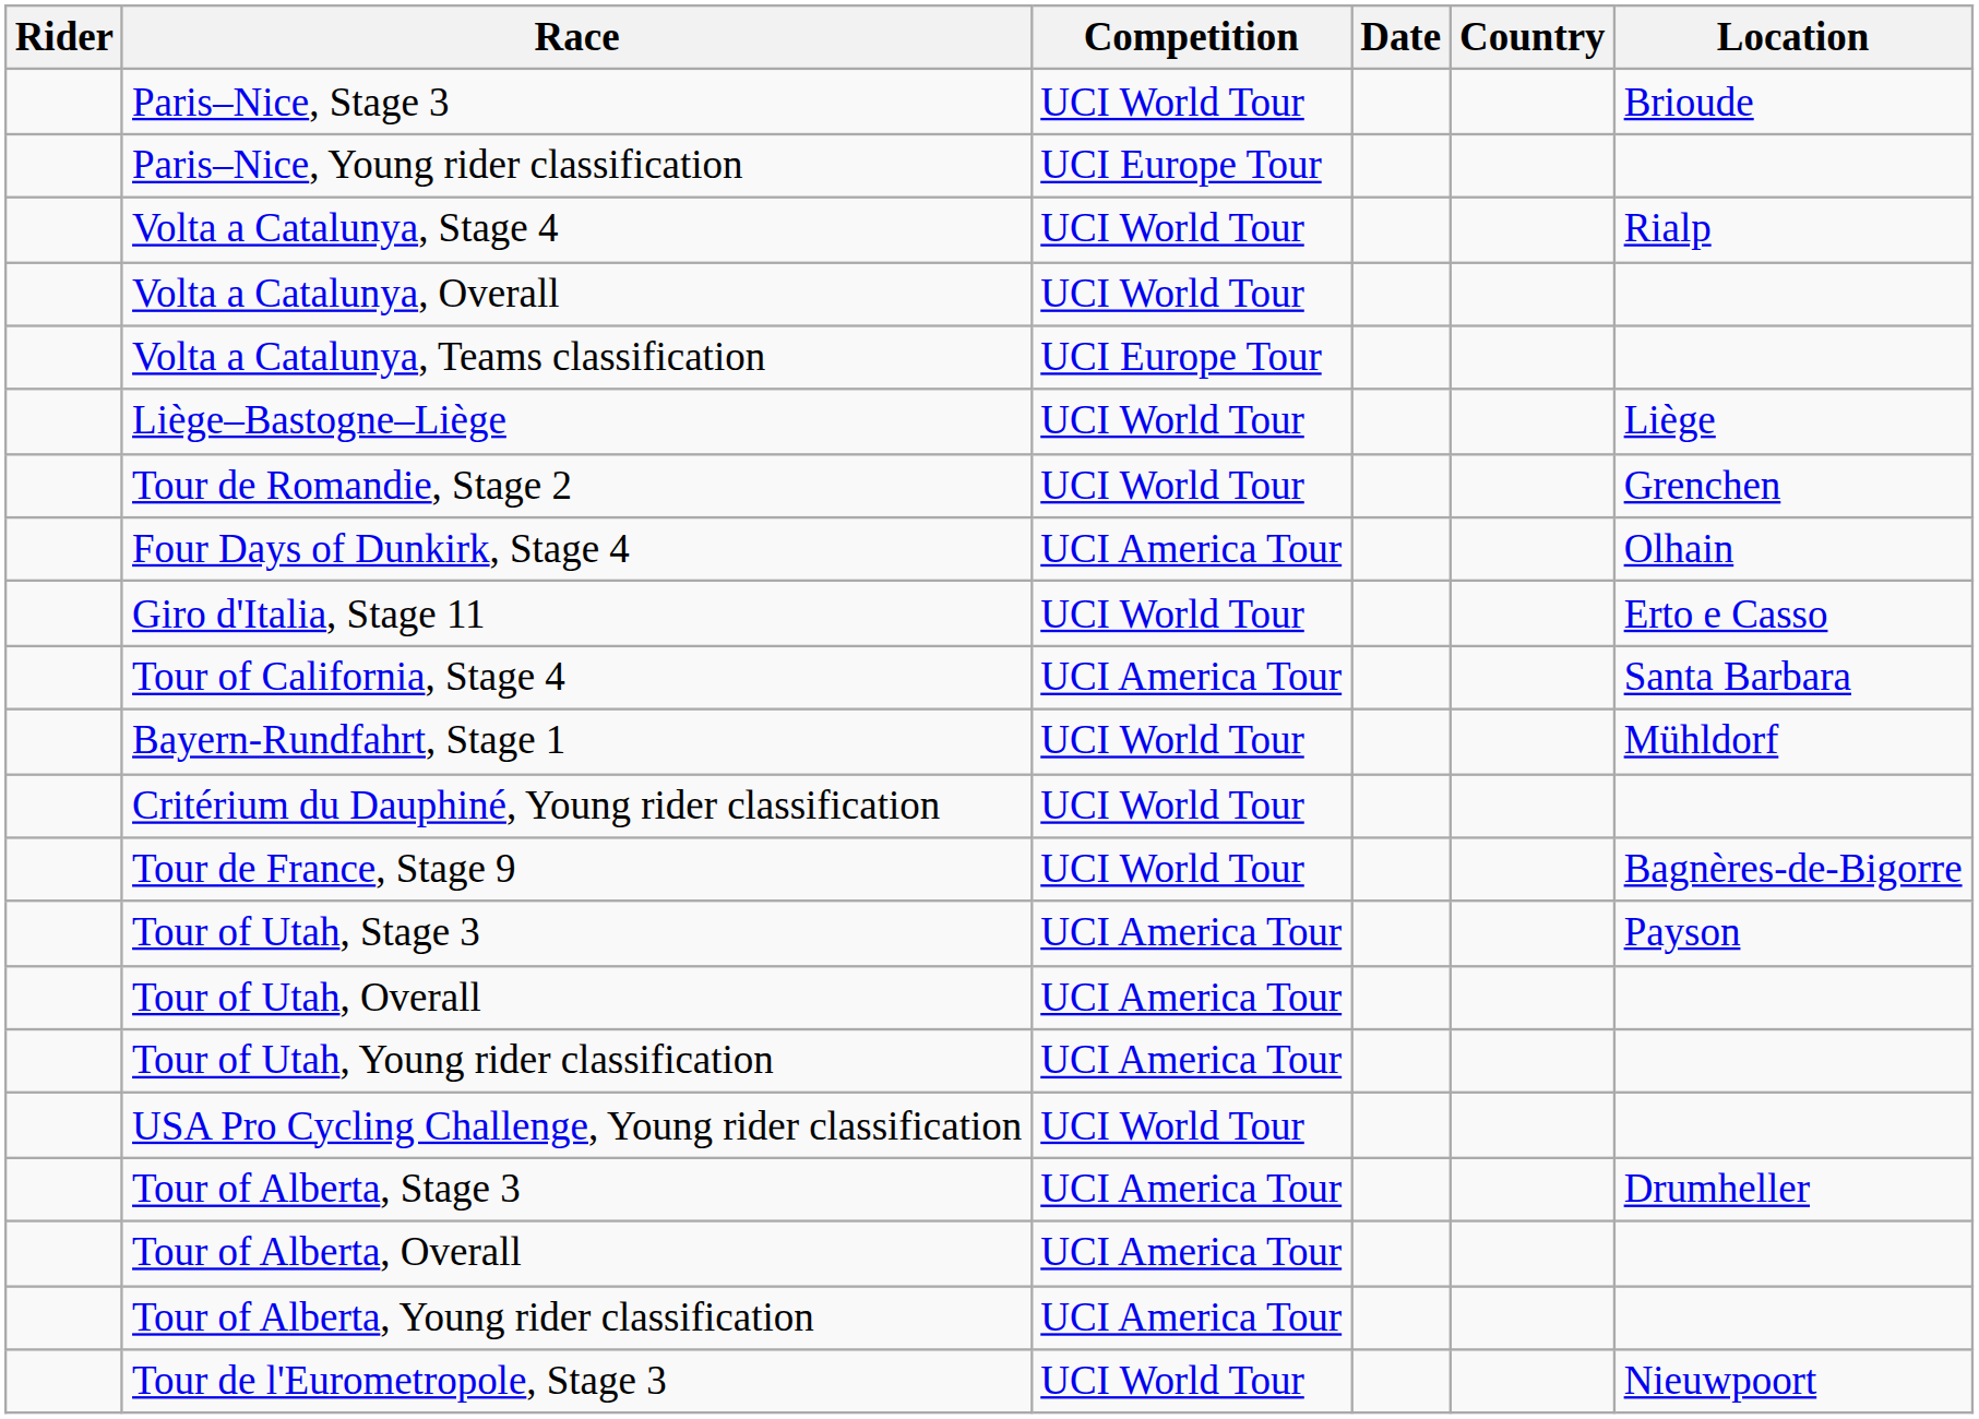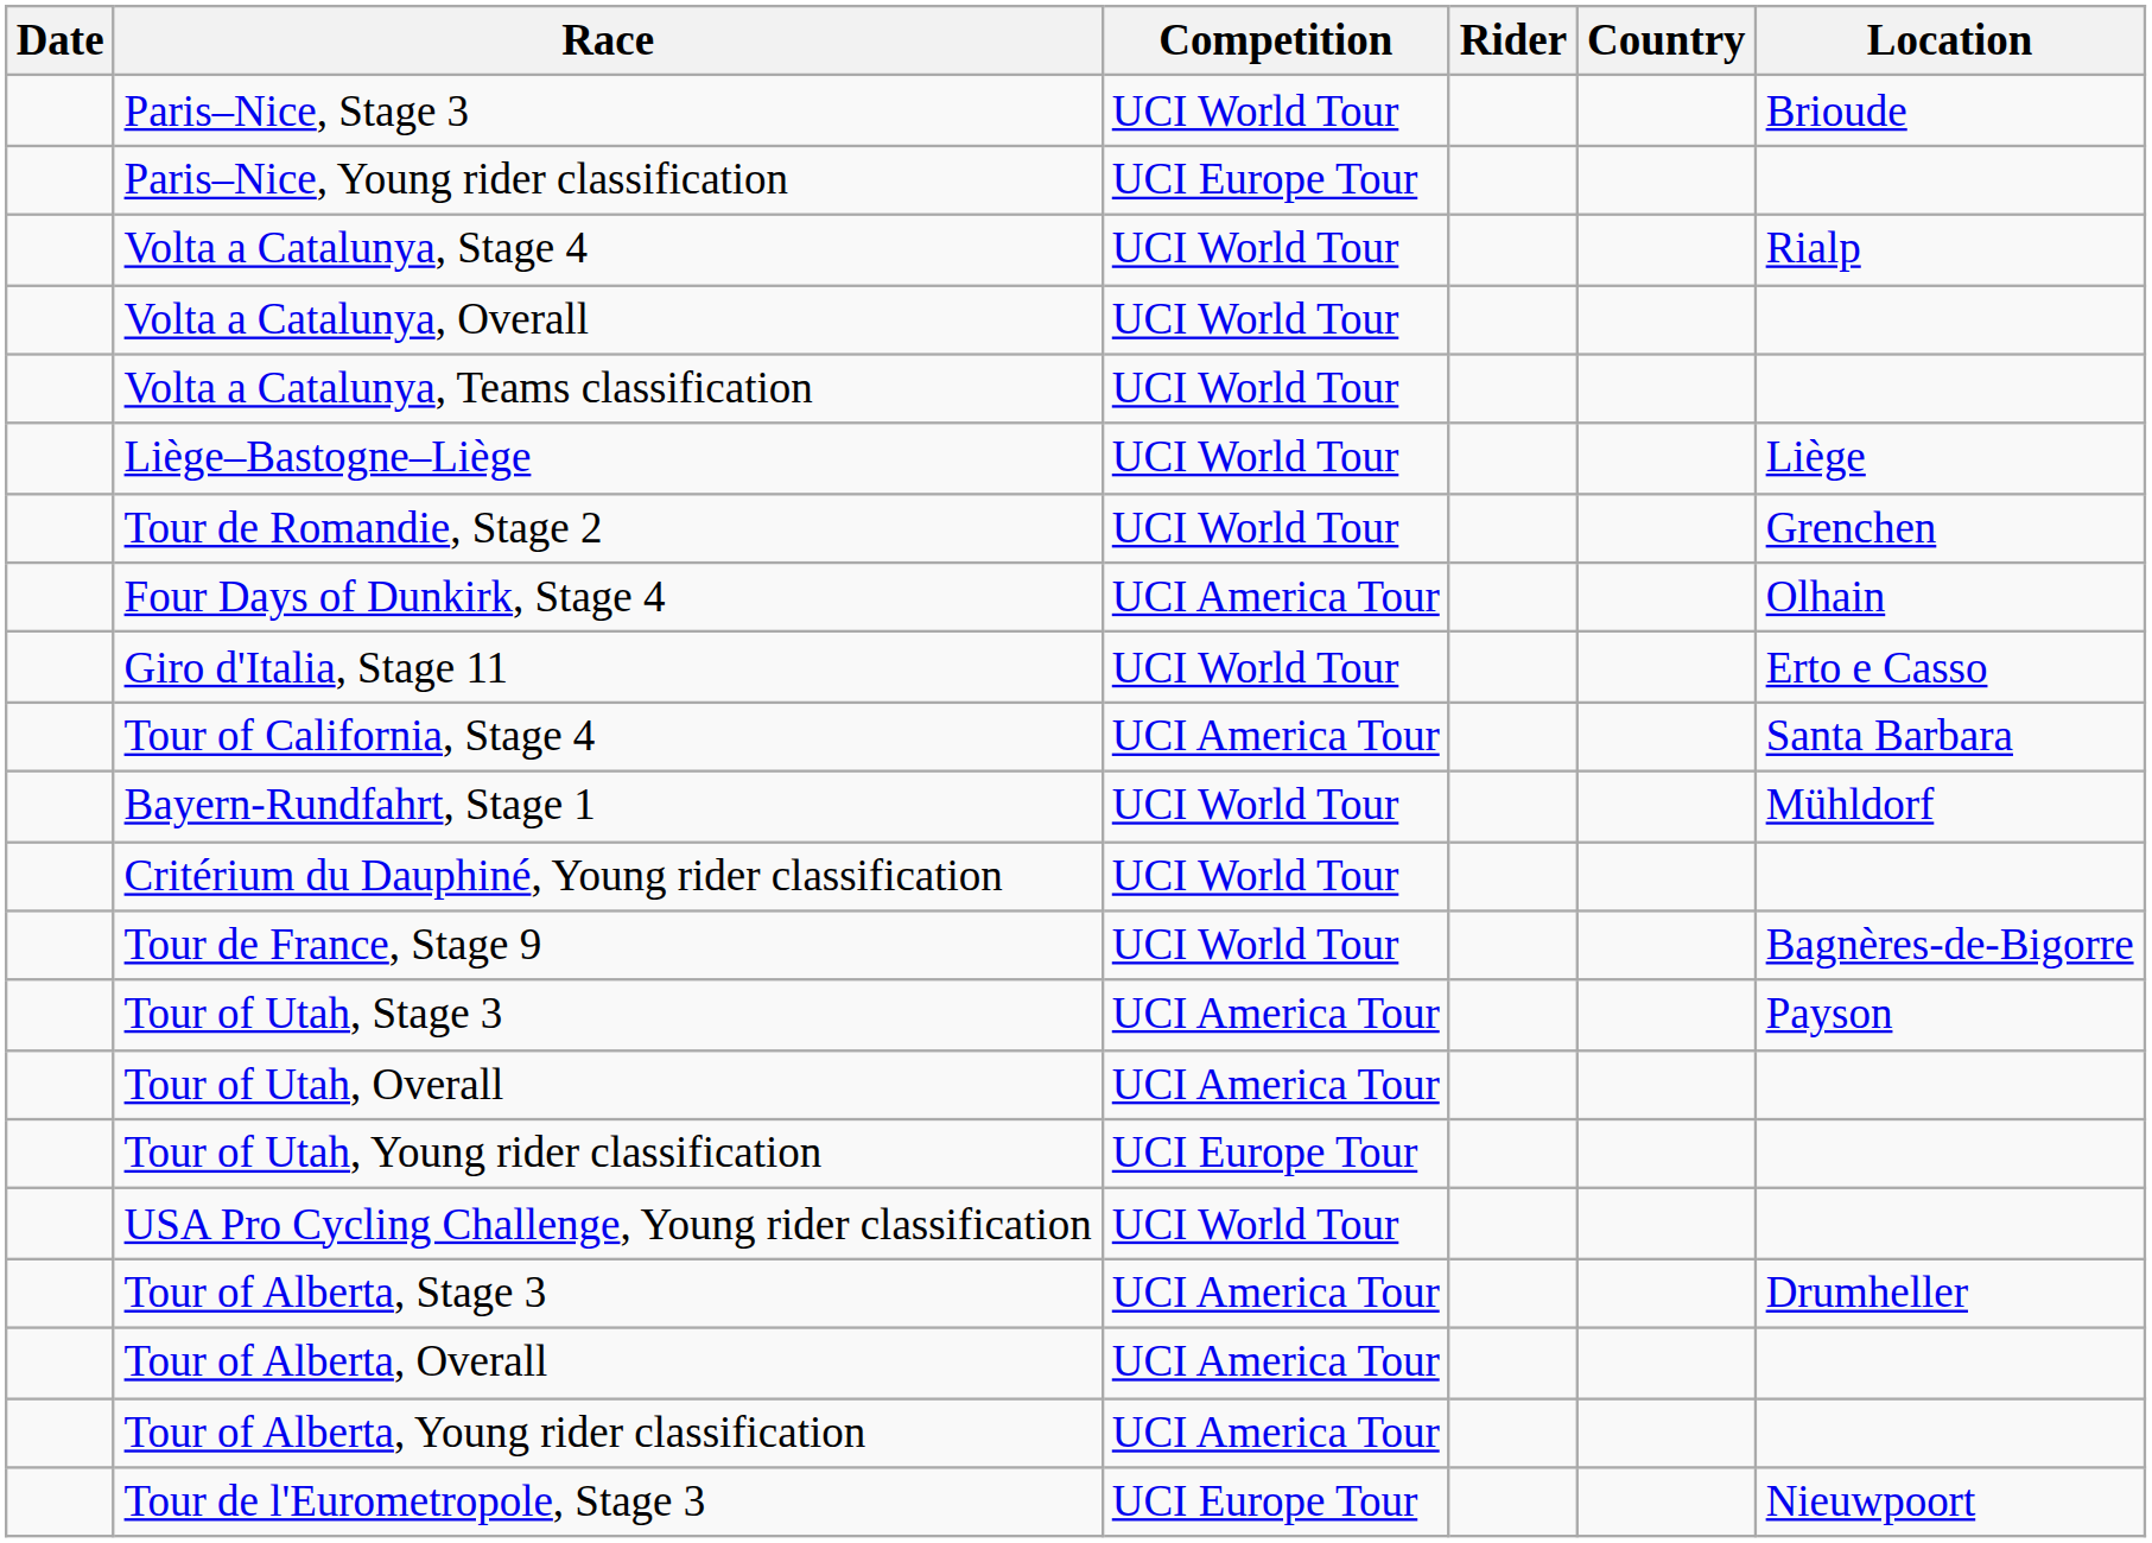 <table class="wikitable sortable">
 <tr>
-<th>Rider</th>
+<th>Date</th>
 <th>Race</th>
 <th>Competition</th>
-<th>Date</th>
+<th>Rider</th>
 <th>Country</th>
 <th>Location</th>
 </tr>
 <tr>
 <td></td>
 <td><a href='#'>Paris–Nice</a>, Stage 3</td>
 <td><a href='#'>UCI World Tour</a></td>
 <td></td>
 <td></td>
 <td><a href='#'>Brioude</a></td>
 </tr>
 <tr>
 <td></td>
 <td><a href='#'>Paris–Nice</a>, Young rider classification</td>
 <td><a href='#'>UCI Europe Tour</a></td>
 <td></td>
 <td></td>
 <td></td>
 </tr>
 <tr>
 <td></td>
 <td><a href='#'>Volta a Catalunya</a>, Stage 4</td>
 <td><a href='#'>UCI World Tour</a></td>
 <td></td>
 <td></td>
 <td><a href='#'>Rialp</a></td>
 </tr>
 <tr>
 <td></td>
 <td><a href='#'>Volta a Catalunya</a>, Overall</td>
 <td><a href='#'>UCI World Tour</a></td>
 <td></td>
 <td></td>
 <td></td>
 </tr>
 <tr>
+<td></td>
+<td><a href='#'>Volta a Catalunya</a>, Teams classification</td>
+<td><a href='#'>UCI World Tour</a></td>
 <td align="center"></td>
-<td><a href='#'>Volta a Catalunya</a>, Teams classification</td>
-<td><a href='#'>UCI Europe Tour</a></td>
-<td></td>
 <td></td>
 <td></td>
 </tr>
 <tr>
 <td></td>
 <td><a href='#'>Liège–Bastogne–Liège</a></td>
 <td><a href='#'>UCI World Tour</a></td>
 <td></td>
 <td></td>
 <td><a href='#'>Liège</a></td>
 </tr>
 <tr>
 <td></td>
 <td><a href='#'>Tour de Romandie</a>, Stage 2</td>
 <td><a href='#'>UCI World Tour</a></td>
 <td></td>
 <td></td>
 <td><a href='#'>Grenchen</a></td>
 </tr>
 <tr>
 <td></td>
 <td><a href='#'>Four Days of Dunkirk</a>, Stage 4</td>
 <td><a href='#'>UCI America Tour</a></td>
 <td></td>
 <td></td>
 <td><a href='#'>Olhain</a></td>
 </tr>
 <tr>
 <td></td>
 <td><a href='#'>Giro d'Italia</a>, Stage 11</td>
 <td><a href='#'>UCI World Tour</a></td>
 <td></td>
 <td></td>
 <td><a href='#'>Erto e Casso</a></td>
 </tr>
 <tr>
 <td></td>
 <td><a href='#'>Tour of California</a>, Stage 4</td>
 <td><a href='#'>UCI America Tour</a></td>
 <td></td>
 <td></td>
 <td><a href='#'>Santa Barbara</a></td>
 </tr>
 <tr>
 <td></td>
 <td><a href='#'>Bayern-Rundfahrt</a>, Stage 1</td>
 <td><a href='#'>UCI World Tour</a></td>
 <td></td>
 <td></td>
 <td><a href='#'>Mühldorf</a></td>
 </tr>
 <tr>
 <td></td>
 <td><a href='#'>Critérium du Dauphiné</a>, Young rider classification</td>
 <td><a href='#'>UCI World Tour</a></td>
 <td></td>
 <td></td>
 <td></td>
 </tr>
 <tr>
 <td></td>
 <td><a href='#'>Tour de France</a>, Stage 9</td>
 <td><a href='#'>UCI World Tour</a></td>
 <td></td>
 <td></td>
 <td><a href='#'>Bagnères-de-Bigorre</a></td>
 </tr>
 <tr>
 <td></td>
 <td><a href='#'>Tour of Utah</a>, Stage 3</td>
 <td><a href='#'>UCI America Tour</a></td>
 <td></td>
 <td></td>
 <td><a href='#'>Payson</a></td>
 </tr>
 <tr>
 <td></td>
 <td><a href='#'>Tour of Utah</a>, Overall</td>
 <td><a href='#'>UCI America Tour</a></td>
 <td></td>
 <td></td>
 <td></td>
 </tr>
 <tr>
 <td></td>
 <td><a href='#'>Tour of Utah</a>, Young rider classification</td>
-<td><a href='#'>UCI America Tour</a></td>
+<td><a href='#'>UCI Europe Tour</a></td>
 <td></td>
 <td></td>
 <td></td>
 </tr>
 <tr>
 <td></td>
 <td><a href='#'>USA Pro Cycling Challenge</a>, Young rider classification</td>
 <td><a href='#'>UCI World Tour</a></td>
 <td></td>
 <td></td>
 <td></td>
 </tr>
 <tr>
 <td></td>
 <td><a href='#'>Tour of Alberta</a>, Stage 3</td>
 <td><a href='#'>UCI America Tour</a></td>
 <td></td>
 <td></td>
 <td><a href='#'>Drumheller</a></td>
 </tr>
 <tr>
 <td></td>
 <td><a href='#'>Tour of Alberta</a>, Overall</td>
 <td><a href='#'>UCI America Tour</a></td>
 <td></td>
 <td></td>
 <td></td>
 </tr>
 <tr>
 <td></td>
 <td><a href='#'>Tour of Alberta</a>, Young rider classification</td>
 <td><a href='#'>UCI America Tour</a></td>
 <td></td>
 <td></td>
 <td></td>
 </tr>
 <tr>
 <td></td>
 <td><a href='#'>Tour de l'Eurometropole</a>, Stage 3</td>
-<td><a href='#'>UCI World Tour</a></td>
+<td><a href='#'>UCI Europe Tour</a></td>
 <td></td>
 <td></td>
 <td><a href='#'>Nieuwpoort</a></td>
 </tr>
 </table>
